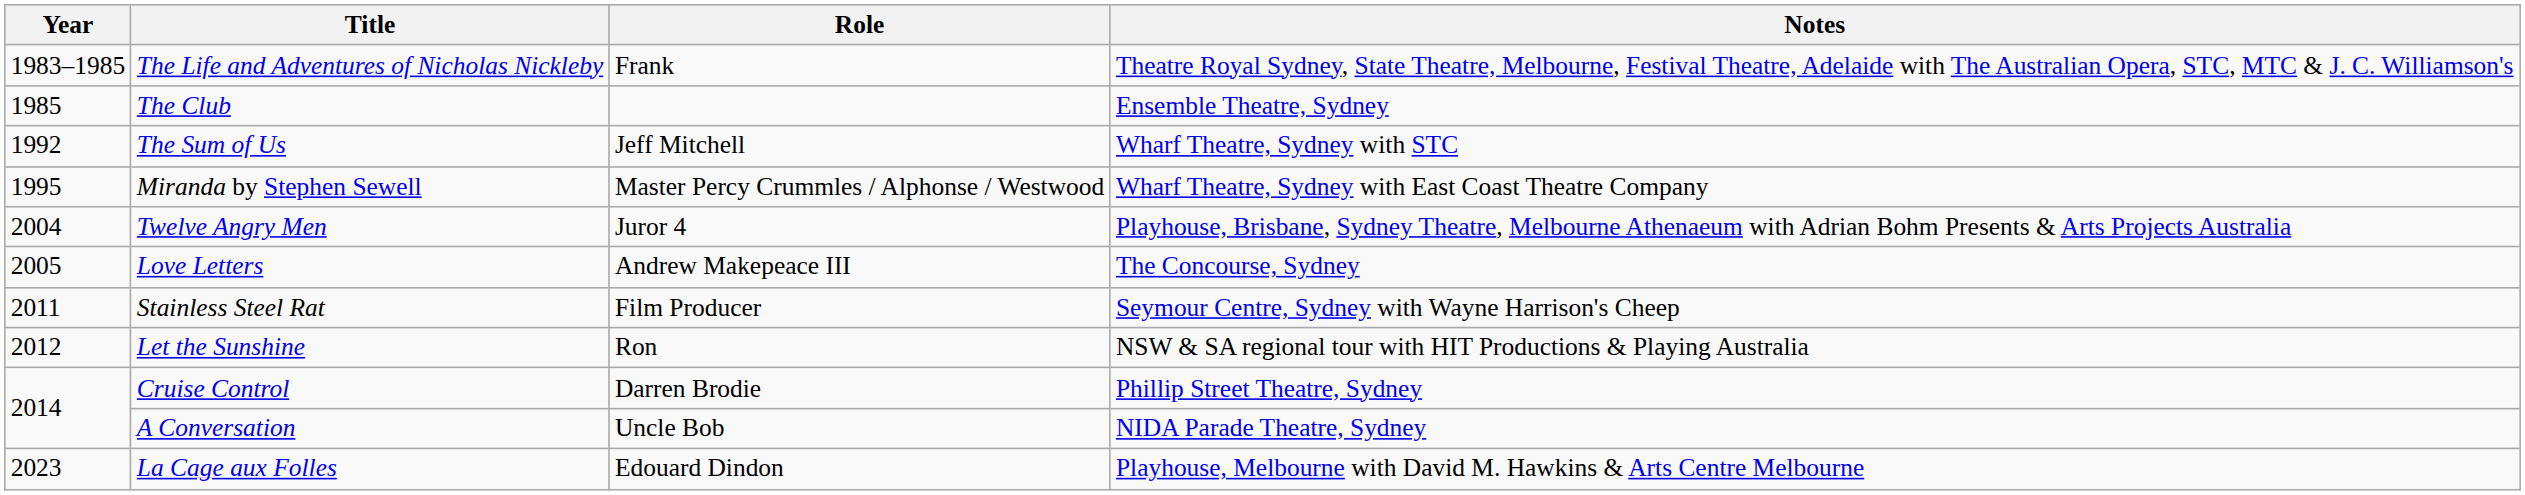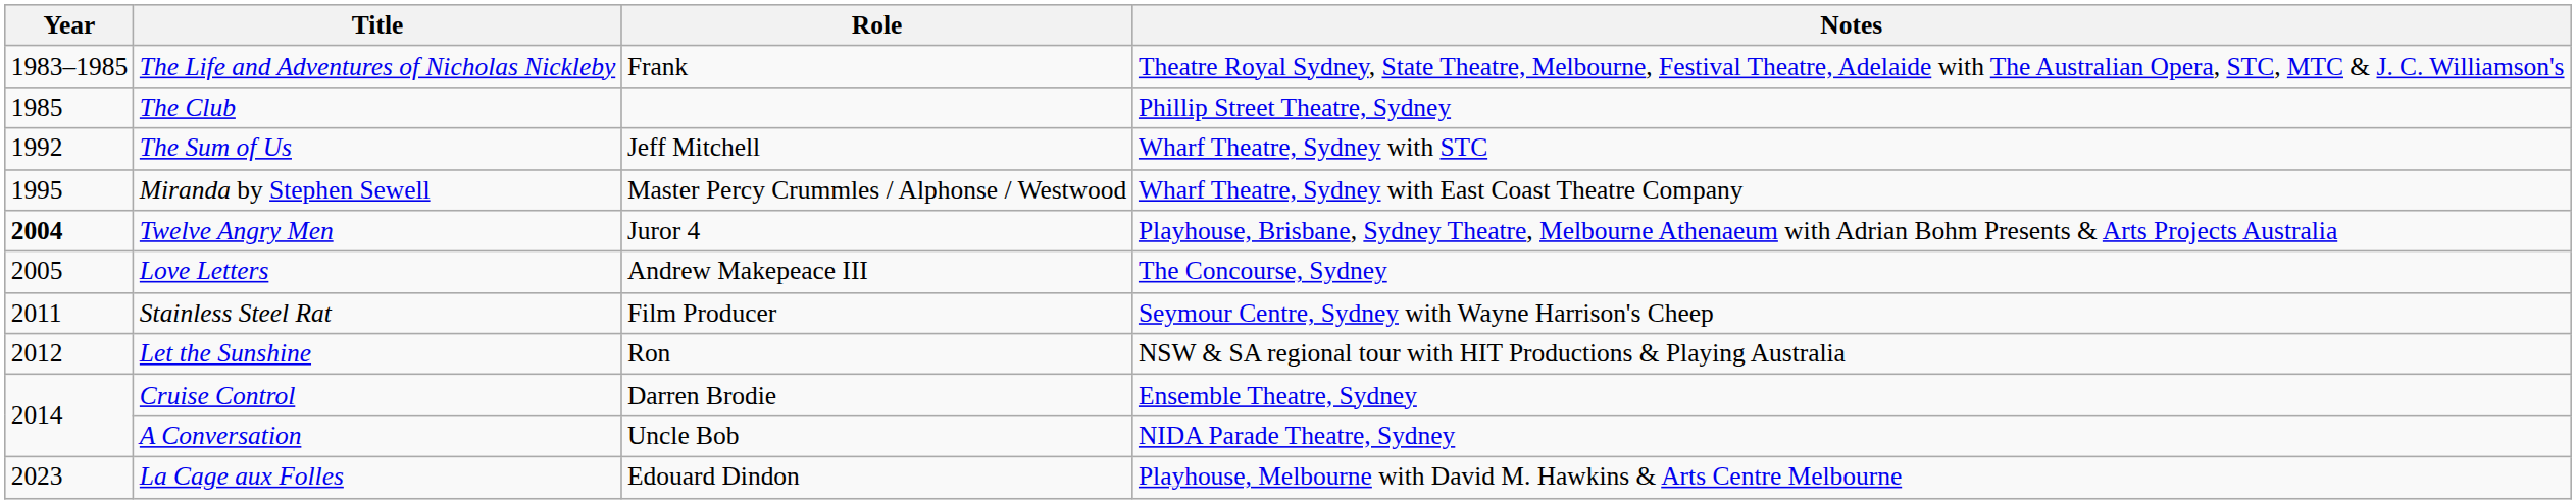 <table class="wikitable sortable">
 <tr>
 <th>Year</th>
 <th>Title</th>
 <th>Role</th>
 <th>Notes</th>
 </tr>
 <tr>
 <td>1983–1985</td>
 <td><em><a href='#'>The Life and Adventures of Nicholas Nickleby</a></em></td>
 <td>Frank</td>
 <td><a href='#'>Theatre Royal Sydney</a>, <a href='#'>State Theatre, Melbourne</a>, <a href='#'>Festival Theatre, Adelaide</a> with <a href='#'>The Australian Opera</a>, <a href='#'>STC</a>, <a href='#'>MTC</a> & <a href='#'>J. C. Williamson's</a></td>
 </tr>
 <tr>
 <td>1985</td>
 <td><em><a href='#'>The Club</a></em></td>
 <td></td>
-<td><a href='#'>Ensemble Theatre, Sydney</a></td>
+<td><a href='#'>Phillip Street Theatre, Sydney</a></td>
 </tr>
 <tr>
 <td>1992</td>
 <td><em><a href='#'>The Sum of Us</a></em></td>
 <td>Jeff Mitchell</td>
 <td><a href='#'>Wharf Theatre, Sydney</a> with <a href='#'>STC</a></td>
 </tr>
 <tr>
 <td>1995</td>
 <td><em>Miranda</em> by <a href='#'> Stephen Sewell</a></td>
 <td>Master Percy Crummles / Alphonse / Westwood</td>
 <td><a href='#'>Wharf Theatre, Sydney</a> with East Coast Theatre Company</td>
 </tr>
 <tr>
-<td>2004</td>
+<td><strong>2004</strong></td>
 <td><em><a href='#'>Twelve Angry Men</a></em></td>
 <td>Juror 4</td>
 <td><a href='#'>Playhouse, Brisbane</a>, <a href='#'>Sydney Theatre</a>, <a href='#'>Melbourne Athenaeum</a> with Adrian Bohm Presents & <a href='#'>Arts Projects Australia</a></td>
 </tr>
 <tr>
 <td>2005</td>
 <td><em><a href='#'>Love Letters</a></em></td>
 <td>Andrew Makepeace III</td>
 <td><a href='#'>The Concourse, Sydney</a></td>
 </tr>
 <tr>
 <td>2011</td>
 <td><em>Stainless Steel Rat</em></td>
 <td>Film Producer</td>
 <td><a href='#'>Seymour Centre, Sydney</a> with Wayne Harrison's Cheep</td>
 </tr>
 <tr>
 <td>2012</td>
 <td><em><a href='#'>Let the Sunshine</a></em></td>
 <td>Ron</td>
 <td>NSW & SA regional tour with HIT Productions & Playing Australia</td>
 </tr>
 <tr>
 <td rowspan="2">2014</td>
 <td><em><a href='#'>Cruise Control</a></em></td>
 <td>Darren Brodie</td>
-<td><a href='#'>Phillip Street Theatre, Sydney</a></td>
+<td><a href='#'>Ensemble Theatre, Sydney</a></td>
 </tr>
 <tr>
 <td><em><a href='#'>A Conversation</a></em></td>
 <td>Uncle Bob</td>
 <td><a href='#'>NIDA Parade Theatre, Sydney</a></td>
 </tr>
 <tr>
 <td>2023</td>
 <td><em><a href='#'>La Cage aux Folles</a></em></td>
 <td>Edouard Dindon</td>
 <td><a href='#'>Playhouse, Melbourne</a> with David M. Hawkins & <a href='#'>Arts Centre Melbourne</a></td>
 </tr>
 </table>
